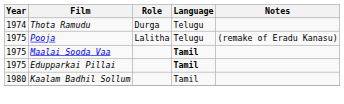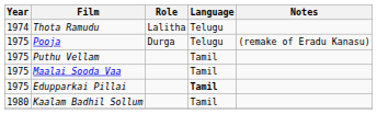 <table class="wikitable sortable">
 <tr>
 <th>Year</th>
 <th>Film</th>
 <th>Role</th>
 <th>Language</th>
 <th>Notes</th>
 </tr>
 <tr>
 <td>1974</td>
 <td><em>Thota Ramudu</em></td>
-<td>Durga</td>
+<td>Lalitha</td>
 <td>Telugu</td>
 <td></td>
 </tr>
 <tr>
 <td>1975</td>
 <td><em><a href='#'>Pooja</a></em></td>
-<td>Lalitha</td>
+<td>Durga</td>
 <td>Telugu</td>
 <td>(remake of Eradu Kanasu)</td>
 </tr>
 <tr>
 <td>1975</td>
+<td><em>Puthu Vellam</em></td>
+<td></td>
+<td>Tamil</td>
+<td></td>
+</tr>
+<tr>
+<td>1975</td>
 <td><em><a href='#'>Maalai Sooda Vaa</a></em></td>
 <td></td>
-<td><strong>Tamil</strong></td>
+<td>Tamil</td>
 <td></td>
 </tr>
 <tr>
 <td>1975</td>
 <td><em>Edupparkai Pillai</em></td>
 <td></td>
 <td><strong>Tamil</strong></td>
 <td></td>
 </tr>
 <tr>
 <td>1980</td>
 <td><em>Kaalam Badhil Sollum</em></td>
 <td></td>
 <td>Tamil</td>
 <td></td>
 </tr>
 <tr>
 </tr>
 </table>
